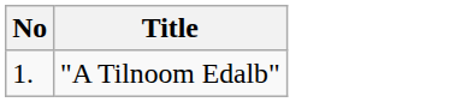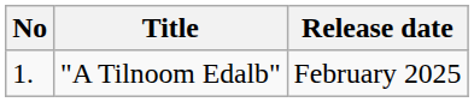 <table class="wikitable">
 <tr>
 <th>No</th>
 <th>Title</th>
+<th>Release date</th>
 </tr>
 <tr>
 <td>1.</td>
 <td>"A Tilnoom Edalb"</td>
+<td>February 2025</td>
 </tr>
 </table>
